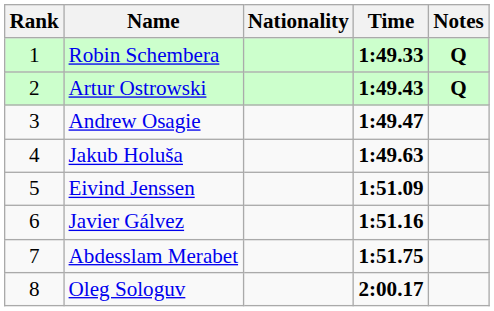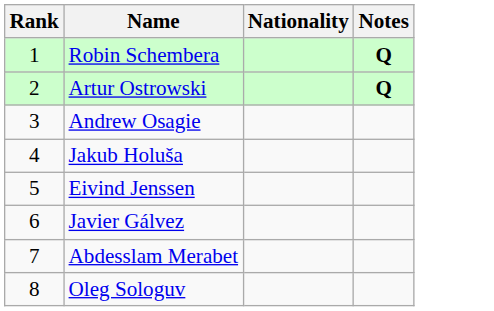 <table class="wikitable sortable" style="text-align:center">
 <tr>
 <th>Rank</th>
 <th>Name</th>
 <th>Nationality</th>
-<th>Time</th>
 <th>Notes</th>
 </tr>
 <tr bgcolor=ccffcc>
 <td>1</td>
 <td align=left><a href='#'>Robin Schembera</a></td>
 <td align=left></td>
-<td><strong>1:49.33</strong></td>
 <td><strong>Q</strong></td>
 </tr>
 <tr bgcolor=ccffcc>
 <td>2</td>
 <td align=left><a href='#'>Artur Ostrowski</a></td>
 <td align=left></td>
-<td><strong>1:49.43</strong></td>
 <td><strong>Q</strong></td>
 </tr>
 <tr>
 <td>3</td>
 <td align=left><a href='#'>Andrew Osagie</a></td>
 <td align=left></td>
-<td><strong>1:49.47</strong></td>
 <td></td>
 </tr>
 <tr>
 <td>4</td>
 <td align=left><a href='#'>Jakub Holuša</a></td>
 <td align=left></td>
-<td><strong>1:49.63</strong></td>
 <td></td>
 </tr>
 <tr>
 <td>5</td>
 <td align=left><a href='#'>Eivind Jenssen</a></td>
 <td align=left></td>
-<td><strong>1:51.09</strong></td>
 <td></td>
 </tr>
 <tr>
 <td>6</td>
 <td align=left><a href='#'>Javier Gálvez</a></td>
 <td align=left></td>
-<td><strong>1:51.16</strong></td>
 <td></td>
 </tr>
 <tr>
 <td>7</td>
 <td align=left><a href='#'>Abdesslam Merabet</a></td>
 <td align=left></td>
-<td><strong>1:51.75</strong></td>
 <td></td>
 </tr>
 <tr>
 <td>8</td>
 <td align=left><a href='#'>Oleg Sologuv</a></td>
 <td align=left></td>
-<td><strong>2:00.17</strong></td>
 <td></td>
 </tr>
 </table>
